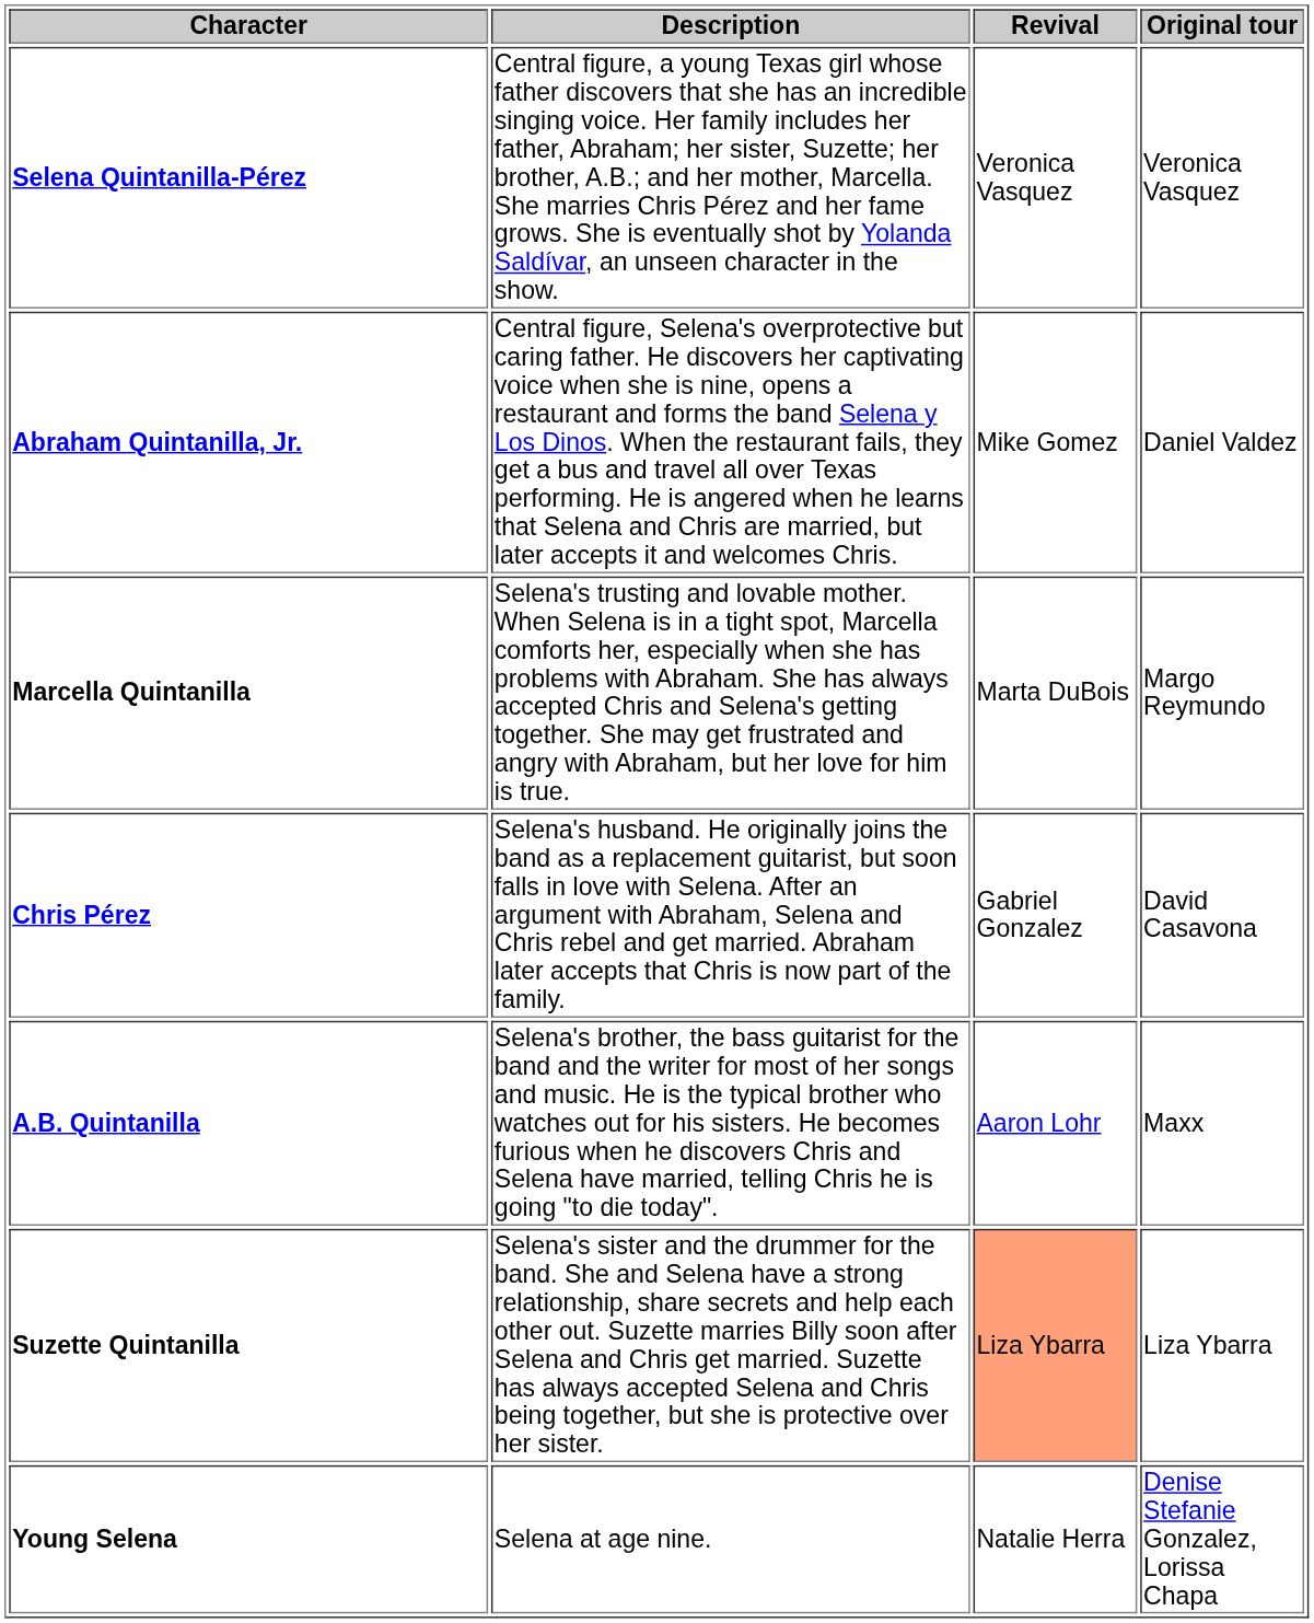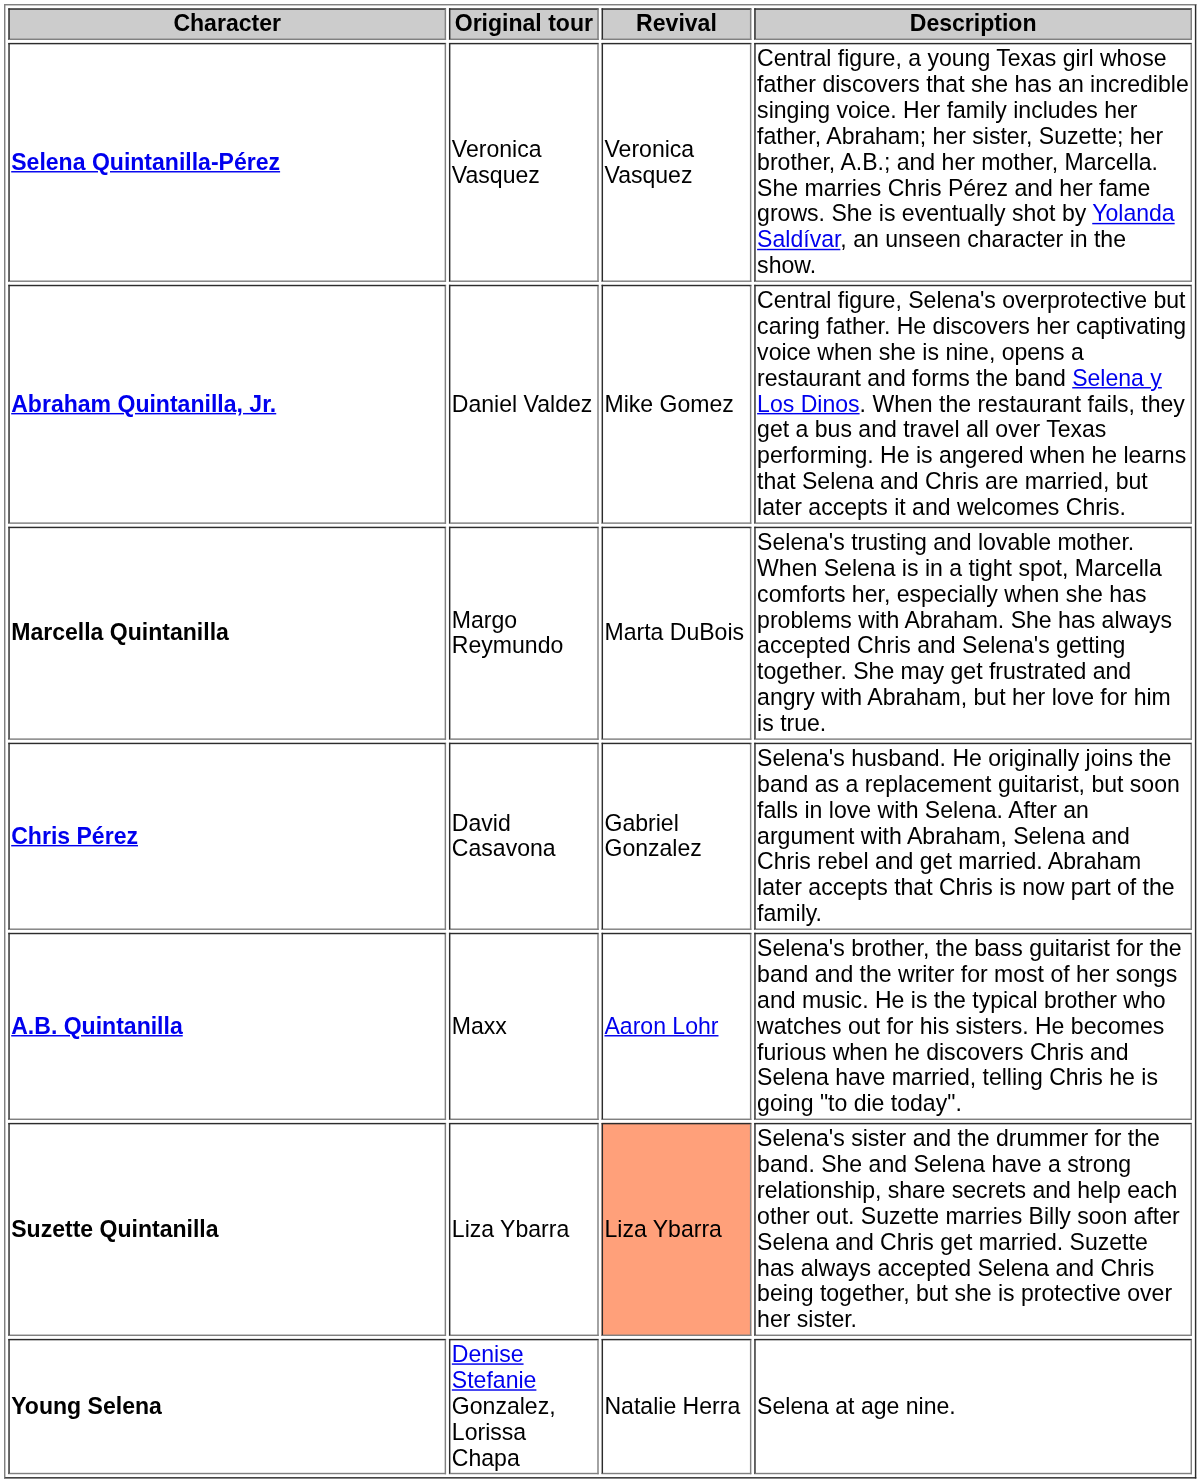 <table border=1>
 <tr style="background:#CCCCCC">
 <th width=300>Character</th>
+<th width=100>Original tour</th>
+<th width=100>Revival</th>
 <th width=300>Description</th>
-<th width=100>Revival</th>
-<th width=100>Original tour</th>
 </tr>
 <tr>
 <td><strong><a href='#'>Selena Quintanilla-Pérez</a></strong></td>
-<td>Central figure, a young Texas girl whose father discovers that she has an incredible singing voice. Her family includes her father, Abraham; her sister, Suzette; her brother, A.B.; and her mother, Marcella. She marries Chris Pérez and her fame grows. She is eventually shot by <a href='#'>Yolanda Saldívar</a>, an unseen character in the show.</td>
 <td>Veronica Vasquez</td>
 <td>Veronica Vasquez</td>
+<td>Central figure, a young Texas girl whose father discovers that she has an incredible singing voice. Her family includes her father, Abraham; her sister, Suzette; her brother, A.B.; and her mother, Marcella. She marries Chris Pérez and her fame grows. She is eventually shot by <a href='#'>Yolanda Saldívar</a>, an unseen character in the show.</td>
 </tr>
 <tr>
 <td><strong><a href='#'>Abraham Quintanilla, Jr.</a></strong></td>
+<td>Daniel Valdez</td>
+<td>Mike Gomez</td>
 <td>Central figure, Selena's overprotective but caring father. He discovers her captivating voice when she is nine, opens a restaurant and forms the band <a href='#'>Selena y Los Dinos</a>. When the restaurant fails, they get a bus and travel all over Texas performing. He is angered when he learns that Selena and Chris are married, but later accepts it and welcomes Chris.</td>
-<td>Mike Gomez</td>
-<td>Daniel Valdez</td>
 </tr>
 <tr>
 <td><strong>Marcella Quintanilla</strong></td>
+<td>Margo Reymundo</td>
+<td>Marta DuBois</td>
 <td>Selena's trusting and lovable mother. When Selena is in a tight spot, Marcella comforts her, especially when she has problems with Abraham. She has always accepted Chris and Selena's getting together. She may get frustrated and angry with Abraham, but her love for him is true.</td>
-<td>Marta DuBois</td>
-<td>Margo Reymundo</td>
 </tr>
 <tr>
 <td><strong><a href='#'>Chris Pérez</a></strong></td>
+<td>David Casavona</td>
+<td>Gabriel Gonzalez</td>
 <td>Selena's husband. He originally joins the band as a replacement guitarist, but soon falls in love with Selena. After an argument with Abraham, Selena and Chris rebel and get married. Abraham later accepts that Chris is now part of the family.</td>
-<td>Gabriel Gonzalez</td>
-<td>David Casavona</td>
 </tr>
 <tr>
 <td><strong><a href='#'>A.B. Quintanilla</a></strong></td>
+<td>Maxx</td>
+<td><a href='#'>Aaron Lohr</a></td>
 <td>Selena's brother, the bass guitarist for the band and the writer for most of her songs and music. He is the typical brother who watches out for his sisters. He becomes furious when he discovers Chris and Selena have married, telling Chris he is going "to die today".</td>
-<td><a href='#'>Aaron Lohr</a></td>
-<td>Maxx</td>
 </tr>
 <tr>
 <td><strong>Suzette Quintanilla</strong></td>
+<td>Liza Ybarra</td>
+<td style="background: lightsalmon;">Liza Ybarra</td>
 <td>Selena's sister and the drummer for the band. She and Selena have a strong relationship, share secrets and help each other out. Suzette marries Billy soon after Selena and Chris get married. Suzette has always accepted Selena and Chris being together, but she is protective over her sister.</td>
-<td style="background: lightsalmon;">Liza Ybarra</td>
-<td>Liza Ybarra</td>
 </tr>
 <tr>
 <td><strong>Young Selena</strong></td>
+<td><a href='#'>Denise Stefanie</a> Gonzalez, Lorissa Chapa</td>
+<td>Natalie Herra</td>
 <td>Selena at age nine.</td>
-<td>Natalie Herra</td>
-<td><a href='#'>Denise Stefanie</a> Gonzalez, Lorissa Chapa</td>
 </tr>
 </table>
